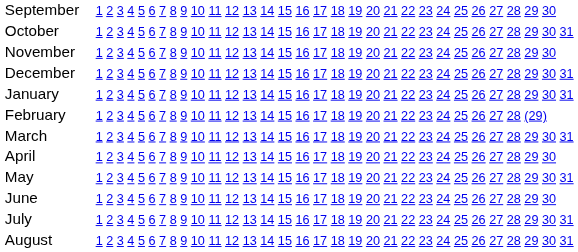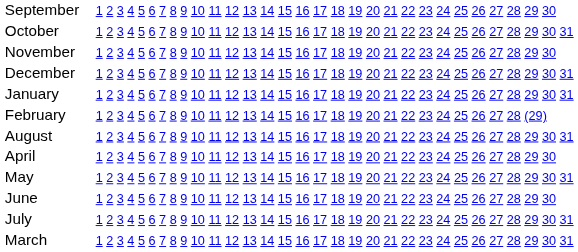 <table ->
 <tr>
 <td>September</td>
 <td><small><a href='#'>1</a> <a href='#'>2</a> <a href='#'>3</a> <a href='#'>4</a> <a href='#'>5</a> <a href='#'>6</a> <a href='#'>7</a> <a href='#'>8</a> <a href='#'>9</a> <a href='#'>10</a> <a href='#'>11</a> <a href='#'>12</a> <a href='#'>13</a> <a href='#'>14</a> <a href='#'>15</a> <a href='#'>16</a> <a href='#'>17</a> <a href='#'>18</a> <a href='#'>19</a> <a href='#'>20</a> <a href='#'>21</a> <a href='#'>22</a> <a href='#'>23</a> <a href='#'>24</a> <a href='#'>25</a> <a href='#'>26</a> <a href='#'>27</a> <a href='#'>28</a> <a href='#'>29</a> <a href='#'>30</a></small></td>
 </tr>
 <tr>
 <td>October</td>
 <td><small><a href='#'>1</a> <a href='#'>2</a> <a href='#'>3</a> <a href='#'>4</a> <a href='#'>5</a> <a href='#'>6</a> <a href='#'>7</a> <a href='#'>8</a> <a href='#'>9</a> <a href='#'>10</a> <a href='#'>11</a> <a href='#'>12</a> <a href='#'>13</a> <a href='#'>14</a> <a href='#'>15</a> <a href='#'>16</a> <a href='#'>17</a> <a href='#'>18</a> <a href='#'>19</a> <a href='#'>20</a> <a href='#'>21</a> <a href='#'>22</a> <a href='#'>23</a> <a href='#'>24</a> <a href='#'>25</a> <a href='#'>26</a> <a href='#'>27</a> <a href='#'>28</a> <a href='#'>29</a> <a href='#'>30</a> <a href='#'>31</a></small></td>
 </tr>
 <tr>
 <td>November</td>
 <td><small><a href='#'>1</a> <a href='#'>2</a> <a href='#'>3</a> <a href='#'>4</a> <a href='#'>5</a> <a href='#'>6</a> <a href='#'>7</a> <a href='#'>8</a> <a href='#'>9</a> <a href='#'>10</a> <a href='#'>11</a> <a href='#'>12</a> <a href='#'>13</a> <a href='#'>14</a> <a href='#'>15</a> <a href='#'>16</a> <a href='#'>17</a> <a href='#'>18</a> <a href='#'>19</a> <a href='#'>20</a> <a href='#'>21</a> <a href='#'>22</a> <a href='#'>23</a> <a href='#'>24</a> <a href='#'>25</a> <a href='#'>26</a> <a href='#'>27</a> <a href='#'>28</a> <a href='#'>29</a> <a href='#'>30</a></small></td>
 </tr>
 <tr>
 <td>December    </td>
 <td><small><a href='#'>1</a> <a href='#'>2</a> <a href='#'>3</a> <a href='#'>4</a> <a href='#'>5</a> <a href='#'>6</a> <a href='#'>7</a> <a href='#'>8</a> <a href='#'>9</a> <a href='#'>10</a> <a href='#'>11</a> <a href='#'>12</a> <a href='#'>13</a> <a href='#'>14</a> <a href='#'>15</a> <a href='#'>16</a> <a href='#'>17</a> <a href='#'>18</a> <a href='#'>19</a> <a href='#'>20</a> <a href='#'>21</a> <a href='#'>22</a> <a href='#'>23</a> <a href='#'>24</a> <a href='#'>25</a> <a href='#'>26</a> <a href='#'>27</a> <a href='#'>28</a> <a href='#'>29</a> <a href='#'>30</a> <a href='#'>31</a></small></td>
 </tr>
 <tr>
 <td>January</td>
 <td><small><a href='#'>1</a> <a href='#'>2</a> <a href='#'>3</a> <a href='#'>4</a> <a href='#'>5</a> <a href='#'>6</a> <a href='#'>7</a> <a href='#'>8</a> <a href='#'>9</a> <a href='#'>10</a> <a href='#'>11</a> <a href='#'>12</a> <a href='#'>13</a> <a href='#'>14</a> <a href='#'>15</a> <a href='#'>16</a> <a href='#'>17</a> <a href='#'>18</a> <a href='#'>19</a> <a href='#'>20</a> <a href='#'>21</a> <a href='#'>22</a> <a href='#'>23</a> <a href='#'>24</a> <a href='#'>25</a> <a href='#'>26</a> <a href='#'>27</a> <a href='#'>28</a> <a href='#'>29</a> <a href='#'>30</a> <a href='#'>31</a></small></td>
 </tr>
 <tr>
 <td>February</td>
 <td><small><a href='#'>1</a> <a href='#'>2</a> <a href='#'>3</a> <a href='#'>4</a> <a href='#'>5</a> <a href='#'>6</a> <a href='#'>7</a> <a href='#'>8</a> <a href='#'>9</a> <a href='#'>10</a> <a href='#'>11</a> <a href='#'>12</a> <a href='#'>13</a> <a href='#'>14</a> <a href='#'>15</a> <a href='#'>16</a> <a href='#'>17</a> <a href='#'>18</a> <a href='#'>19</a> <a href='#'>20</a> <a href='#'>21</a> <a href='#'>22</a> <a href='#'>23</a> <a href='#'>24</a> <a href='#'>25</a> <a href='#'>26</a> <a href='#'>27</a> <a href='#'>28</a> <a href='#'>(29)</a></small></td>
 </tr>
 <tr>
-<td>March</td>
+<td>August</td>
 <td><small><a href='#'>1</a> <a href='#'>2</a> <a href='#'>3</a> <a href='#'>4</a> <a href='#'>5</a> <a href='#'>6</a> <a href='#'>7</a> <a href='#'>8</a> <a href='#'>9</a> <a href='#'>10</a> <a href='#'>11</a> <a href='#'>12</a> <a href='#'>13</a> <a href='#'>14</a> <a href='#'>15</a> <a href='#'>16</a> <a href='#'>17</a> <a href='#'>18</a> <a href='#'>19</a> <a href='#'>20</a> <a href='#'>21</a> <a href='#'>22</a> <a href='#'>23</a> <a href='#'>24</a> <a href='#'>25</a> <a href='#'>26</a> <a href='#'>27</a> <a href='#'>28</a> <a href='#'>29</a> <a href='#'>30</a> <a href='#'>31</a></small></td>
 </tr>
 <tr>
 <td>April</td>
 <td><small><a href='#'>1</a> <a href='#'>2</a> <a href='#'>3</a> <a href='#'>4</a> <a href='#'>5</a> <a href='#'>6</a> <a href='#'>7</a> <a href='#'>8</a> <a href='#'>9</a> <a href='#'>10</a> <a href='#'>11</a> <a href='#'>12</a> <a href='#'>13</a> <a href='#'>14</a> <a href='#'>15</a> <a href='#'>16</a> <a href='#'>17</a> <a href='#'>18</a> <a href='#'>19</a> <a href='#'>20</a> <a href='#'>21</a> <a href='#'>22</a> <a href='#'>23</a> <a href='#'>24</a> <a href='#'>25</a> <a href='#'>26</a> <a href='#'>27</a> <a href='#'>28</a> <a href='#'>29</a> <a href='#'>30</a></small></td>
 </tr>
 <tr>
 <td>May</td>
 <td><small><a href='#'>1</a> <a href='#'>2</a> <a href='#'>3</a> <a href='#'>4</a> <a href='#'>5</a> <a href='#'>6</a> <a href='#'>7</a> <a href='#'>8</a> <a href='#'>9</a> <a href='#'>10</a> <a href='#'>11</a> <a href='#'>12</a> <a href='#'>13</a> <a href='#'>14</a> <a href='#'>15</a> <a href='#'>16</a> <a href='#'>17</a> <a href='#'>18</a> <a href='#'>19</a> <a href='#'>20</a> <a href='#'>21</a> <a href='#'>22</a> <a href='#'>23</a> <a href='#'>24</a> <a href='#'>25</a> <a href='#'>26</a> <a href='#'>27</a> <a href='#'>28</a> <a href='#'>29</a> <a href='#'>30</a> <a href='#'>31</a></small></td>
 </tr>
 <tr>
 <td>June</td>
 <td><small><a href='#'>1</a> <a href='#'>2</a> <a href='#'>3</a> <a href='#'>4</a> <a href='#'>5</a> <a href='#'>6</a> <a href='#'>7</a> <a href='#'>8</a> <a href='#'>9</a> <a href='#'>10</a> <a href='#'>11</a> <a href='#'>12</a> <a href='#'>13</a> <a href='#'>14</a> <a href='#'>15</a> <a href='#'>16</a> <a href='#'>17</a> <a href='#'>18</a> <a href='#'>19</a> <a href='#'>20</a> <a href='#'>21</a> <a href='#'>22</a> <a href='#'>23</a> <a href='#'>24</a> <a href='#'>25</a> <a href='#'>26</a> <a href='#'>27</a> <a href='#'>28</a> <a href='#'>29</a> <a href='#'>30</a></small></td>
 </tr>
 <tr>
 <td>July</td>
 <td><small><a href='#'>1</a> <a href='#'>2</a> <a href='#'>3</a> <a href='#'>4</a> <a href='#'>5</a> <a href='#'>6</a> <a href='#'>7</a> <a href='#'>8</a> <a href='#'>9</a> <a href='#'>10</a> <a href='#'>11</a> <a href='#'>12</a> <a href='#'>13</a> <a href='#'>14</a> <a href='#'>15</a> <a href='#'>16</a> <a href='#'>17</a> <a href='#'>18</a> <a href='#'>19</a> <a href='#'>20</a> <a href='#'>21</a> <a href='#'>22</a> <a href='#'>23</a> <a href='#'>24</a> <a href='#'>25</a> <a href='#'>26</a> <a href='#'>27</a> <a href='#'>28</a> <a href='#'>29</a> <a href='#'>30</a> <a href='#'>31</a></small></td>
 </tr>
 <tr>
-<td>August</td>
+<td>March</td>
 <td><small><a href='#'>1</a> <a href='#'>2</a> <a href='#'>3</a> <a href='#'>4</a> <a href='#'>5</a> <a href='#'>6</a> <a href='#'>7</a> <a href='#'>8</a> <a href='#'>9</a> <a href='#'>10</a> <a href='#'>11</a> <a href='#'>12</a> <a href='#'>13</a> <a href='#'>14</a> <a href='#'>15</a> <a href='#'>16</a> <a href='#'>17</a> <a href='#'>18</a> <a href='#'>19</a> <a href='#'>20</a> <a href='#'>21</a> <a href='#'>22</a> <a href='#'>23</a> <a href='#'>24</a> <a href='#'>25</a> <a href='#'>26</a> <a href='#'>27</a> <a href='#'>28</a> <a href='#'>29</a> <a href='#'>30</a> <a href='#'>31</a></small></td>
 </tr>
 </table>
